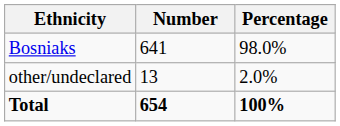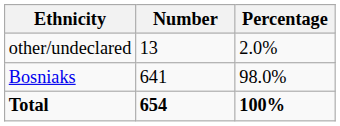 <table class="wikitable">
 <tr>
 <th width="100px">Ethnicity</th>
 <th width="80px">Number</th>
 <th width="80px">Percentage</th>
 </tr>
 <tr>
+<td>other/undeclared</td>
+<td>13</td>
+<td>2.0%</td>
+</tr>
+<tr>
 <td><a href='#'>Bosniaks</a></td>
 <td>641</td>
 <td>98.0%</td>
-</tr>
-<tr>
-<td>other/undeclared</td>
-<td>13</td>
-<td>2.0%</td>
 </tr>
 <tr>
 <td><strong>Total</strong></td>
 <td><strong>654</strong></td>
 <td><strong>100%</strong></td>
 </tr>
 </table>
